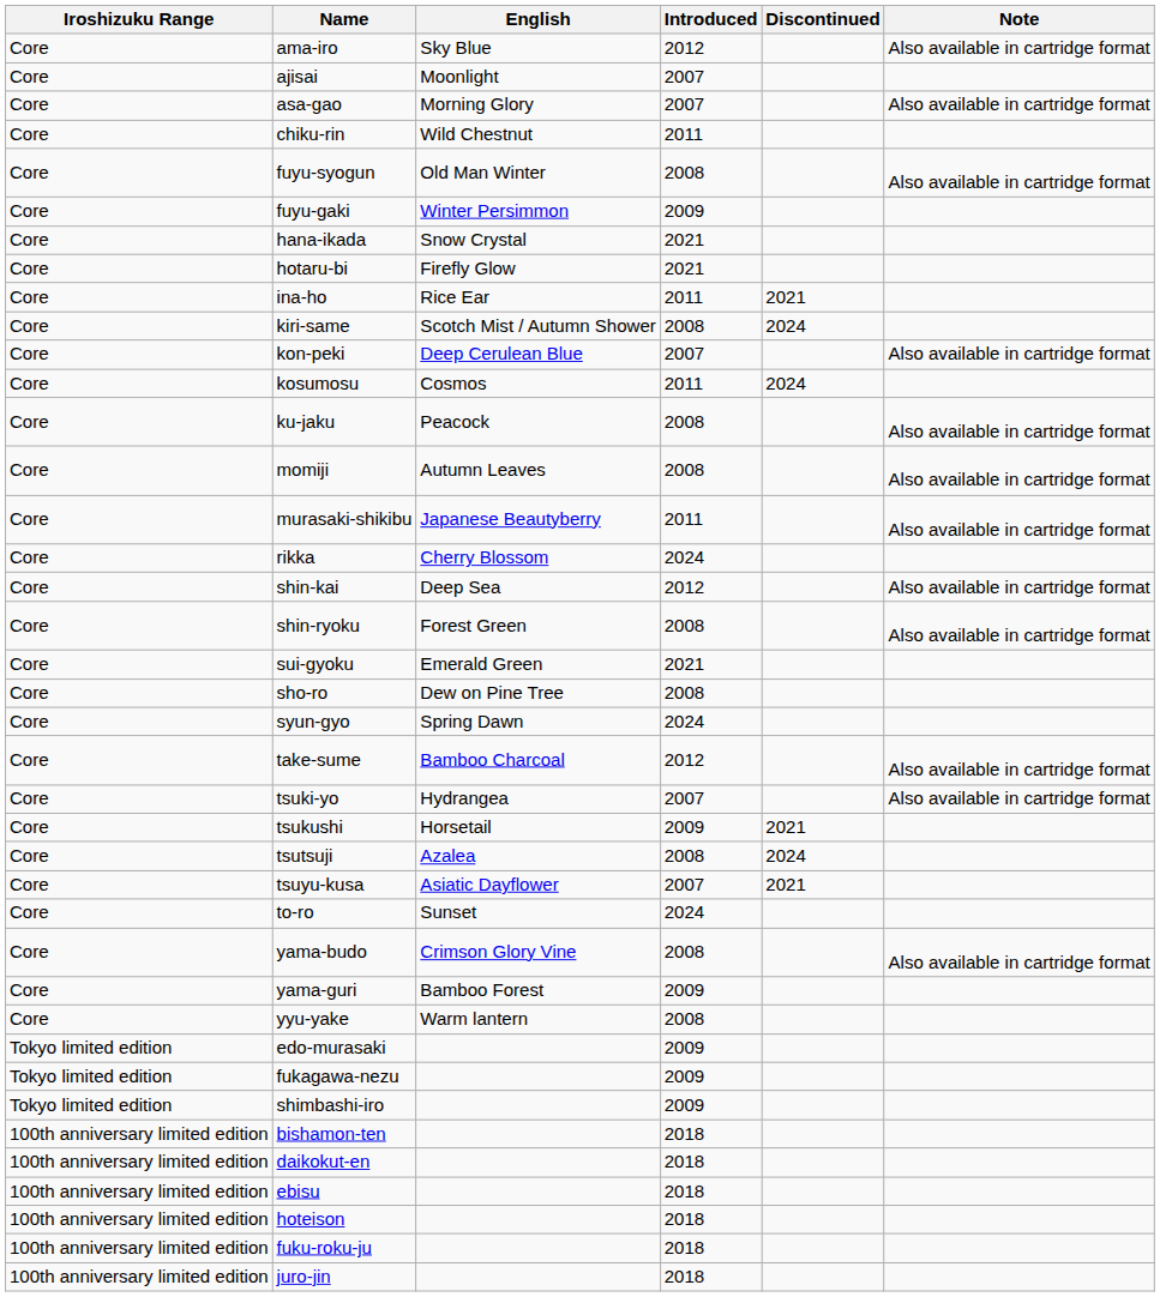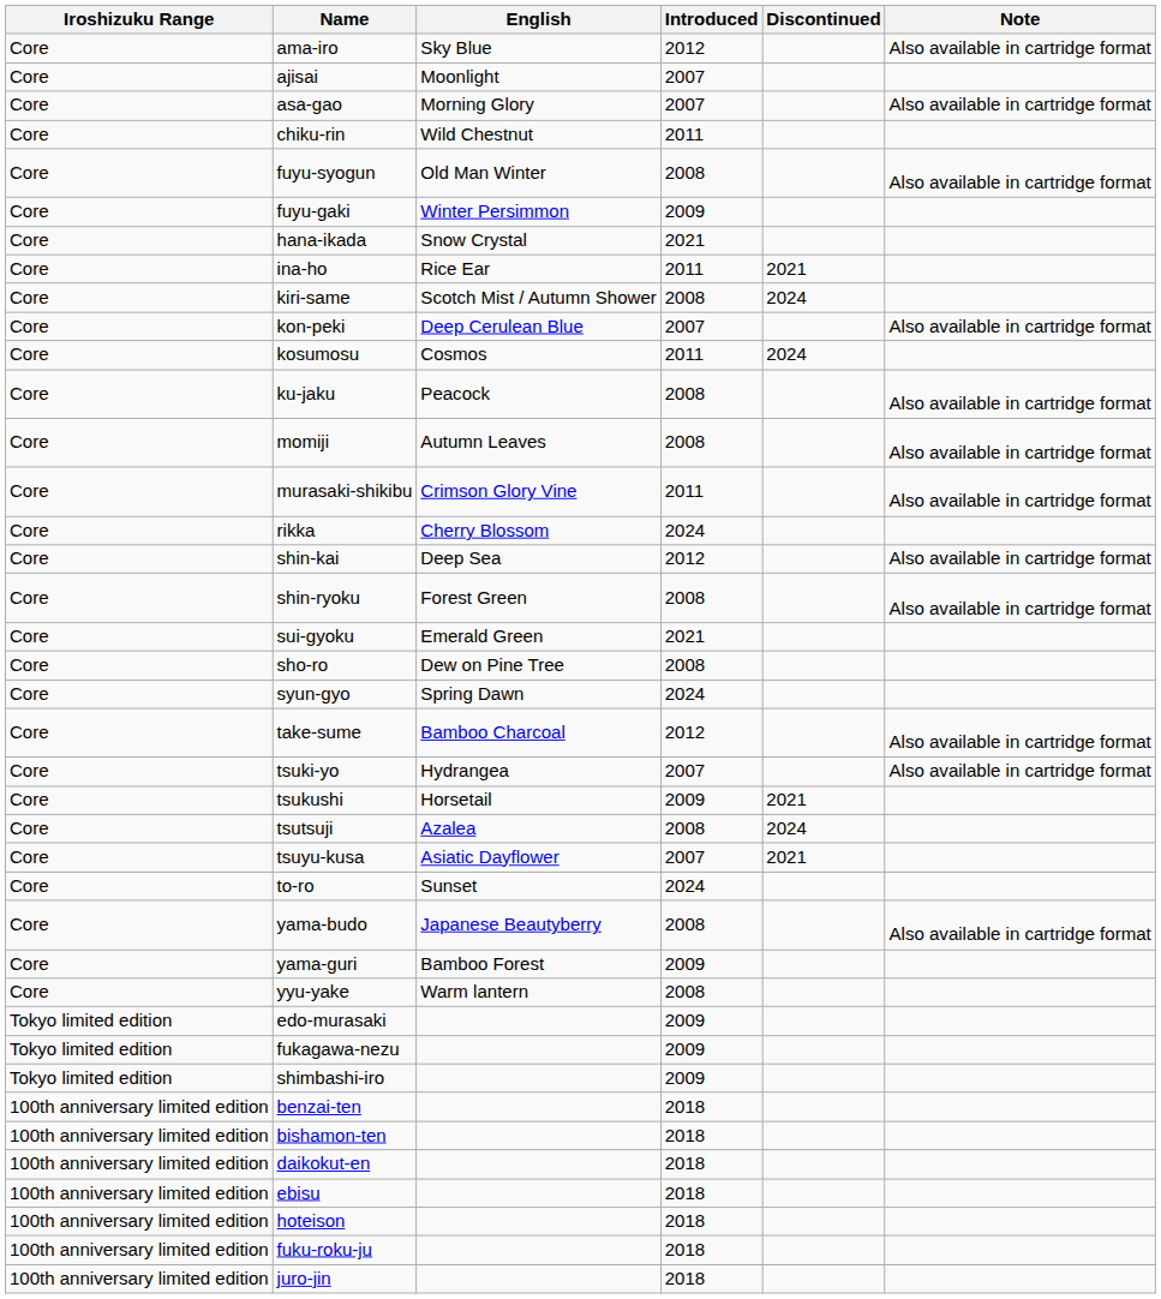 <table class="wikitable">
 <tr>
 <th>Iroshizuku Range</th>
 <th>Name</th>
 <th>English</th>
 <th>Introduced</th>
 <th>Discontinued</th>
 <th>Note</th>
 </tr>
 <tr>
 <td>Core</td>
 <td>ama-iro</td>
 <td>Sky Blue</td>
 <td>2012</td>
 <td></td>
 <td>Also available in cartridge format</td>
 </tr>
 <tr>
 <td>Core</td>
 <td>ajisai</td>
 <td>Moonlight</td>
 <td>2007</td>
 <td></td>
 <td></td>
 </tr>
 <tr>
 <td>Core</td>
 <td>asa-gao</td>
 <td>Morning Glory</td>
 <td>2007</td>
 <td></td>
 <td>Also available in cartridge format</td>
 </tr>
 <tr>
 <td>Core</td>
 <td>chiku-rin</td>
 <td>Wild Chestnut</td>
 <td>2011</td>
 <td></td>
 <td></td>
 </tr>
 <tr>
 <td>Core</td>
 <td>fuyu-syogun</td>
 <td>Old Man Winter</td>
 <td>2008</td>
 <td></td>
 <td><br>Also available in cartridge format</td>
 </tr>
 <tr>
 <td>Core</td>
 <td>fuyu-gaki</td>
 <td><a href='#'>Winter Persimmon</a></td>
 <td>2009</td>
 <td></td>
 <td></td>
 </tr>
 <tr>
 <td>Core</td>
 <td>hana-ikada</td>
 <td>Snow Crystal</td>
 <td>2021</td>
 <td></td>
 <td></td>
 </tr>
 <tr>
 <td>Core</td>
-<td>hotaru-bi</td>
-<td>Firefly Glow</td>
-<td>2021</td>
-<td></td>
-<td></td>
-</tr>
-<tr>
-<td>Core</td>
 <td>ina-ho</td>
 <td>Rice Ear</td>
 <td>2011</td>
 <td>2021</td>
 <td></td>
 </tr>
 <tr>
 <td>Core</td>
 <td>kiri-same</td>
 <td>Scotch Mist / Autumn Shower</td>
 <td>2008</td>
 <td>2024</td>
 <td></td>
 </tr>
 <tr>
 <td>Core</td>
 <td>kon-peki</td>
 <td><a href='#'>Deep Cerulean Blue</a></td>
 <td>2007</td>
 <td></td>
 <td>Also available in cartridge format</td>
 </tr>
 <tr>
 <td>Core</td>
 <td>kosumosu</td>
 <td>Cosmos</td>
 <td>2011</td>
 <td>2024</td>
 <td></td>
 </tr>
 <tr>
 <td>Core</td>
 <td>ku-jaku</td>
 <td>Peacock</td>
 <td>2008</td>
 <td></td>
 <td><br>Also available in cartridge format</td>
 </tr>
 <tr>
 <td>Core</td>
 <td>momiji</td>
 <td>Autumn Leaves</td>
 <td>2008</td>
 <td></td>
 <td><br>Also available in cartridge format</td>
 </tr>
 <tr>
 <td>Core</td>
 <td>murasaki-shikibu</td>
-<td><a href='#'>Japanese Beautyberry</a></td>
+<td><a href='#'>Crimson Glory Vine</a></td>
 <td>2011</td>
 <td></td>
 <td><br>Also available in cartridge format</td>
 </tr>
 <tr>
 <td>Core</td>
 <td>rikka</td>
 <td><a href='#'>Cherry Blossom</a></td>
 <td>2024</td>
 <td></td>
 <td></td>
 </tr>
 <tr>
 <td>Core</td>
 <td>shin-kai</td>
 <td>Deep Sea</td>
 <td>2012</td>
 <td></td>
 <td>Also available in cartridge format</td>
 </tr>
 <tr>
 <td>Core</td>
 <td>shin-ryoku</td>
 <td>Forest Green</td>
 <td>2008</td>
 <td></td>
 <td><br>Also available in cartridge format</td>
 </tr>
 <tr>
 <td>Core</td>
 <td>sui-gyoku</td>
 <td>Emerald Green</td>
 <td>2021</td>
 <td></td>
 <td></td>
 </tr>
 <tr>
 <td>Core</td>
 <td>sho-ro</td>
 <td>Dew on Pine Tree</td>
 <td>2008</td>
 <td></td>
 <td></td>
 </tr>
 <tr>
 <td>Core</td>
 <td>syun-gyo</td>
 <td>Spring Dawn</td>
 <td>2024</td>
 <td></td>
 <td></td>
 </tr>
 <tr>
 <td>Core</td>
 <td>take-sume</td>
 <td><a href='#'>Bamboo Charcoal</a></td>
 <td>2012</td>
 <td></td>
 <td><br>Also available in cartridge format</td>
 </tr>
 <tr>
 <td>Core</td>
 <td>tsuki-yo</td>
 <td>Hydrangea</td>
 <td>2007</td>
 <td></td>
 <td>Also available in cartridge format</td>
 </tr>
 <tr>
 <td>Core</td>
 <td>tsukushi</td>
 <td>Horsetail</td>
 <td>2009</td>
 <td>2021</td>
 <td></td>
 </tr>
 <tr>
 <td>Core</td>
 <td>tsutsuji</td>
 <td><a href='#'>Azalea</a></td>
 <td>2008</td>
 <td>2024</td>
 <td></td>
 </tr>
 <tr>
 <td>Core</td>
 <td>tsuyu-kusa</td>
 <td><a href='#'>Asiatic Dayflower</a></td>
 <td>2007</td>
 <td>2021</td>
 <td></td>
 </tr>
 <tr>
 <td>Core</td>
 <td>to-ro</td>
 <td>Sunset</td>
 <td>2024</td>
 <td></td>
 <td></td>
 </tr>
 <tr>
 <td>Core</td>
 <td>yama-budo</td>
-<td><a href='#'>Crimson Glory Vine</a></td>
+<td><a href='#'>Japanese Beautyberry</a></td>
 <td>2008</td>
 <td></td>
 <td><br>Also available in cartridge format</td>
 </tr>
 <tr>
 <td>Core</td>
 <td>yama-guri</td>
 <td>Bamboo Forest</td>
 <td>2009</td>
 <td></td>
 <td></td>
 </tr>
 <tr>
 <td>Core</td>
 <td>yyu-yake</td>
 <td>Warm lantern</td>
 <td>2008</td>
 <td></td>
 <td></td>
 </tr>
 <tr>
 <td>Tokyo limited edition</td>
 <td>edo-murasaki</td>
 <td></td>
 <td>2009</td>
 <td></td>
 <td></td>
 </tr>
 <tr>
 <td>Tokyo limited edition</td>
 <td>fukagawa-nezu</td>
 <td></td>
 <td>2009</td>
 <td></td>
 <td></td>
 </tr>
 <tr>
 <td>Tokyo limited edition</td>
 <td>shimbashi-iro</td>
 <td></td>
 <td>2009</td>
+<td></td>
+<td></td>
+</tr>
+<tr>
+<td>100th anniversary limited edition</td>
+<td><a href='#'>benzai-ten</a></td>
+<td></td>
+<td>2018</td>
 <td></td>
 <td></td>
 </tr>
 <tr>
 <td>100th anniversary limited edition</td>
 <td><a href='#'>bishamon-ten</a></td>
 <td></td>
 <td>2018</td>
 <td></td>
 <td></td>
 </tr>
 <tr>
 <td>100th anniversary limited edition</td>
 <td><a href='#'>daikokut-en</a></td>
 <td></td>
 <td>2018</td>
 <td></td>
 <td></td>
 </tr>
 <tr>
 <td>100th anniversary limited edition</td>
 <td><a href='#'>ebisu</a></td>
 <td></td>
 <td>2018</td>
 <td></td>
 <td></td>
 </tr>
 <tr>
 <td>100th anniversary limited edition</td>
 <td><a href='#'>hoteison</a></td>
 <td></td>
 <td>2018</td>
 <td></td>
 <td></td>
 </tr>
 <tr>
 <td>100th anniversary limited edition</td>
 <td><a href='#'>fuku-roku-ju</a></td>
 <td></td>
 <td>2018</td>
 <td></td>
 <td></td>
 </tr>
 <tr>
 <td>100th anniversary limited edition</td>
 <td><a href='#'>juro-jin</a></td>
 <td></td>
 <td>2018</td>
 <td></td>
 <td></td>
 </tr>
 </table>
